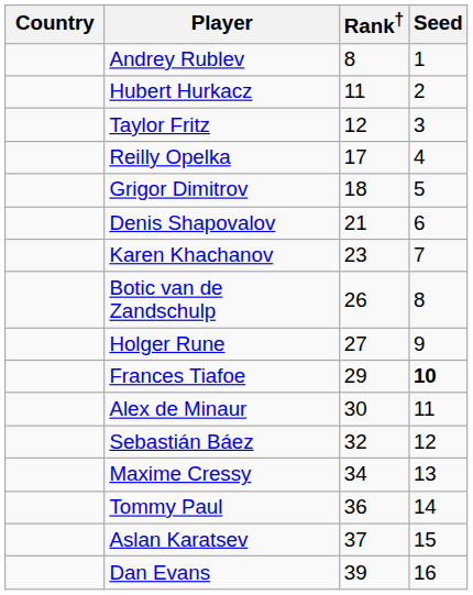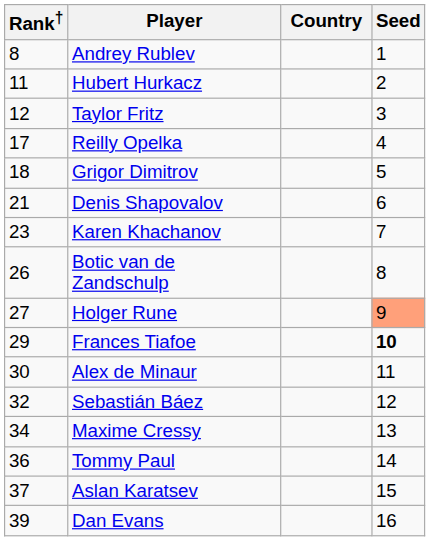 <table class="wikitable nowrap">
 <tr>
+<th>Rank<sup>†</sup></th>
+<th width="175">Player</th>
 <th width="70">Country</th>
-<th width="175">Player</th>
-<th>Rank<sup>†</sup></th>
 <th>Seed</th>
 </tr>
 <tr>
+<td>8</td>
+<td><a href='#'>Andrey Rublev</a></td>
 <td></td>
-<td><a href='#'>Andrey Rublev</a></td>
-<td>8</td>
 <td>1</td>
 </tr>
 <tr>
+<td>11</td>
+<td><a href='#'>Hubert Hurkacz</a></td>
 <td></td>
-<td><a href='#'>Hubert Hurkacz</a></td>
-<td>11</td>
 <td>2</td>
 </tr>
 <tr>
+<td>12</td>
+<td><a href='#'>Taylor Fritz</a></td>
 <td></td>
-<td><a href='#'>Taylor Fritz</a></td>
-<td>12</td>
 <td>3</td>
 </tr>
 <tr>
+<td>17</td>
+<td><a href='#'>Reilly Opelka</a></td>
 <td></td>
-<td><a href='#'>Reilly Opelka</a></td>
-<td>17</td>
 <td>4</td>
 </tr>
 <tr>
+<td>18</td>
+<td><a href='#'>Grigor Dimitrov</a></td>
 <td></td>
-<td><a href='#'>Grigor Dimitrov</a></td>
-<td>18</td>
 <td>5</td>
 </tr>
 <tr>
+<td>21</td>
+<td><a href='#'>Denis Shapovalov</a></td>
 <td></td>
-<td><a href='#'>Denis Shapovalov</a></td>
-<td>21</td>
 <td>6</td>
 </tr>
 <tr>
+<td>23</td>
+<td><a href='#'>Karen Khachanov</a></td>
 <td></td>
-<td><a href='#'>Karen Khachanov</a></td>
-<td>23</td>
 <td>7</td>
 </tr>
 <tr>
+<td>26</td>
+<td><a href='#'>Botic van de Zandschulp</a></td>
 <td></td>
-<td><a href='#'>Botic van de Zandschulp</a></td>
-<td>26</td>
 <td>8</td>
 </tr>
 <tr>
+<td>27</td>
+<td><a href='#'>Holger Rune</a></td>
 <td></td>
-<td><a href='#'>Holger Rune</a></td>
-<td>27</td>
-<td>9</td>
+<td style="background: lightsalmon;">9</td>
 </tr>
 <tr>
+<td>29</td>
+<td><a href='#'>Frances Tiafoe</a></td>
 <td></td>
-<td><a href='#'>Frances Tiafoe</a></td>
-<td>29</td>
 <td><strong>10</strong></td>
 </tr>
 <tr>
+<td>30</td>
+<td><a href='#'>Alex de Minaur</a></td>
 <td></td>
-<td><a href='#'>Alex de Minaur</a></td>
-<td>30</td>
 <td>11</td>
 </tr>
 <tr>
+<td>32</td>
+<td><a href='#'>Sebastián Báez</a></td>
 <td></td>
-<td><a href='#'>Sebastián Báez</a></td>
-<td>32</td>
 <td>12</td>
 </tr>
 <tr>
+<td>34</td>
+<td><a href='#'>Maxime Cressy</a></td>
 <td></td>
-<td><a href='#'>Maxime Cressy</a></td>
-<td>34</td>
 <td>13</td>
 </tr>
 <tr>
+<td>36</td>
+<td><a href='#'>Tommy Paul</a></td>
 <td></td>
-<td><a href='#'>Tommy Paul</a></td>
-<td>36</td>
 <td>14</td>
 </tr>
 <tr>
+<td>37</td>
+<td><a href='#'>Aslan Karatsev</a></td>
 <td></td>
-<td><a href='#'>Aslan Karatsev</a></td>
-<td>37</td>
 <td>15</td>
 </tr>
 <tr>
+<td>39</td>
+<td><a href='#'>Dan Evans</a></td>
 <td></td>
-<td><a href='#'>Dan Evans</a></td>
-<td>39</td>
 <td>16</td>
 </tr>
 </table>
